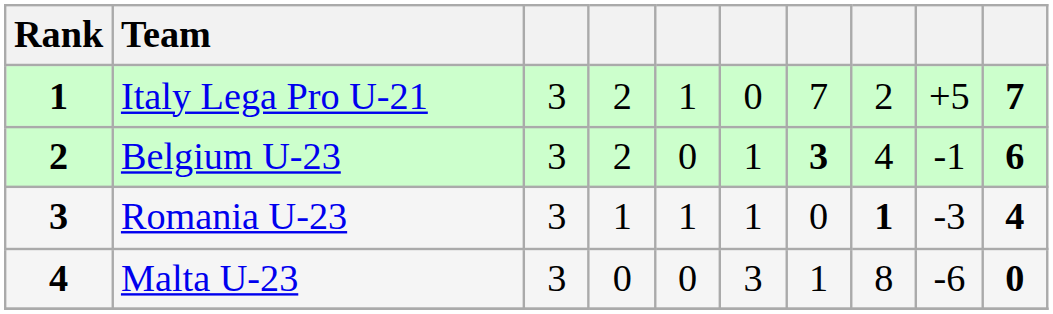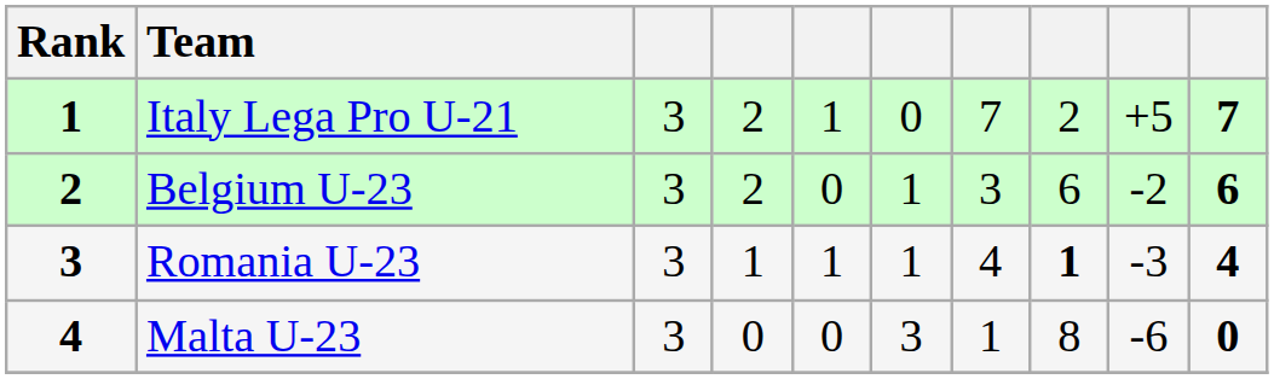 <table class="wikitable" style="text-align:center">
 <tr>
 <th width=30>Rank</th>
 <th width=165 style="text-align:left;">Team</th>
 <th width=20></th>
 <th width=20></th>
 <th width=20></th>
 <th width=20></th>
 <th width=20></th>
 <th width=20></th>
 <th width=20></th>
 <th width=20></th>
 </tr>
 <tr align=center style="background:#ccffcc;">
 <td><strong>1</strong></td>
 <td style="text-align:left;"> <a href='#'>Italy Lega Pro U-21</a></td>
 <td>3</td>
 <td>2</td>
 <td>1</td>
 <td>0</td>
 <td>7</td>
 <td>2</td>
 <td>+5</td>
 <td><strong>7</strong></td>
 </tr>
 <tr align=center style="background:#ccffcc;">
 <td><strong>2</strong></td>
 <td style="text-align:left;"> <a href='#'>Belgium U-23</a></td>
 <td>3</td>
 <td>2</td>
 <td>0</td>
 <td>1</td>
-<td><strong>3</strong></td>
-<td>4</td>
-<td>-1</td>
+<td>3</td>
+<td>6</td>
+<td>-2</td>
 <td><strong>6</strong></td>
 </tr>
 <tr align=center style="background:#f5f5f5;">
 <td><strong>3</strong></td>
 <td style="text-align:left;"> <a href='#'>Romania U-23</a></td>
 <td>3</td>
 <td>1</td>
 <td>1</td>
 <td>1</td>
-<td>0</td>
+<td>4</td>
 <td><strong>1</strong></td>
 <td>-3</td>
 <td><strong>4</strong></td>
 </tr>
 <tr align=center style="background:#f5f5f5;">
 <td><strong>4</strong></td>
 <td style="text-align:left;"> <a href='#'>Malta U-23</a></td>
 <td>3</td>
 <td>0</td>
 <td>0</td>
 <td>3</td>
 <td>1</td>
 <td>8</td>
 <td>-6</td>
 <td><strong>0</strong></td>
 </tr>
 <tr>
 </tr>
 </table>
